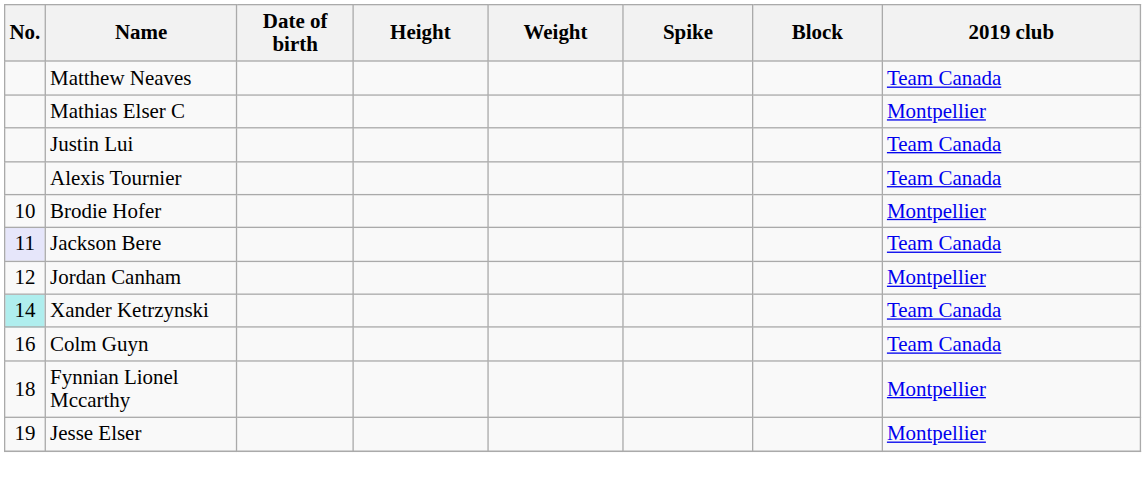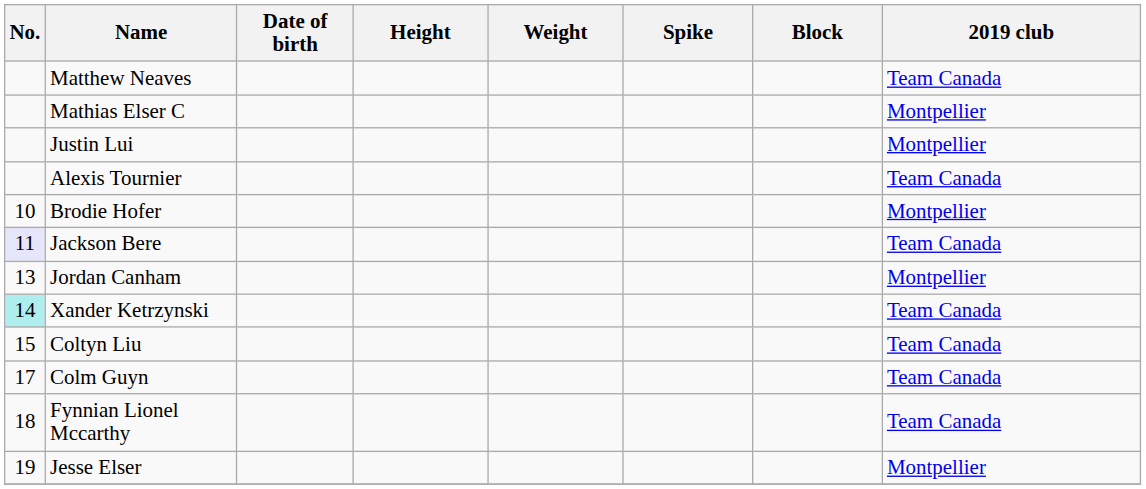 <table class="wikitable sortable" style="font-size:100%; text-align:center;">
 <tr>
 <th>No.</th>
 <th style="width:13em">Name</th>
 <th style="width:8em">Date of birth</th>
 <th style="width:9em">Height</th>
 <th style="width:9em">Weight</th>
 <th style="width:9em">Spike</th>
 <th style="width:9em">Block</th>
 <th style="width:19em">2019 club</th>
 </tr>
 <tr>
 <td></td>
 <td align=left>Matthew Neaves</td>
 <td align=right></td>
 <td></td>
 <td></td>
 <td></td>
 <td></td>
 <td align=left> <a href='#'>Team Canada</a></td>
 </tr>
 <tr>
 <td></td>
 <td align=left>Mathias Elser C</td>
 <td align=right></td>
 <td></td>
 <td></td>
 <td></td>
 <td></td>
 <td align=left> <a href='#'>Montpellier</a></td>
 </tr>
 <tr>
 <td></td>
 <td align=left>Justin Lui</td>
 <td align=right></td>
 <td></td>
 <td></td>
 <td></td>
 <td></td>
-<td align=left> <a href='#'>Team Canada</a></td>
+<td align=left> <a href='#'>Montpellier</a></td>
 </tr>
 <tr>
 <td></td>
 <td align=left>Alexis Tournier</td>
 <td align=right></td>
 <td></td>
 <td></td>
 <td></td>
 <td></td>
 <td align=left> <a href='#'>Team Canada</a></td>
 </tr>
 <tr>
 <td>10</td>
 <td align=left>Brodie Hofer</td>
 <td align=right></td>
 <td></td>
 <td></td>
 <td></td>
 <td></td>
 <td align=left> <a href='#'>Montpellier</a></td>
 </tr>
 <tr>
 <td style="background: lavender;">11</td>
 <td align=left>Jackson Bere</td>
 <td align=right></td>
 <td></td>
 <td></td>
 <td></td>
 <td></td>
 <td align=left> <a href='#'>Team Canada</a></td>
 </tr>
 <tr>
-<td>12</td>
+<td>13</td>
 <td align=left>Jordan Canham</td>
 <td align=right></td>
 <td></td>
 <td></td>
 <td></td>
 <td></td>
 <td align=left> <a href='#'>Montpellier</a></td>
 </tr>
 <tr>
 <td style="background: paleturquoise;">14</td>
 <td align=left>Xander Ketrzynski</td>
 <td align=right></td>
 <td></td>
 <td></td>
 <td></td>
 <td></td>
 <td align=left> <a href='#'>Team Canada</a></td>
 </tr>
 <tr>
-<td>16</td>
+<td>15</td>
+<td align=left>Coltyn Liu</td>
+<td align=right></td>
+<td></td>
+<td></td>
+<td></td>
+<td></td>
+<td align=left> <a href='#'>Team Canada</a></td>
+</tr>
+<tr>
+<td>17</td>
 <td align=left>Colm Guyn</td>
 <td align=right></td>
 <td></td>
 <td></td>
 <td></td>
 <td></td>
 <td align=left> <a href='#'>Team Canada</a></td>
 </tr>
 <tr>
 <td>18</td>
 <td align=left>Fynnian Lionel Mccarthy</td>
 <td align=right></td>
 <td></td>
 <td></td>
 <td></td>
 <td></td>
-<td align=left> <a href='#'>Montpellier</a></td>
+<td align=left> <a href='#'>Team Canada</a></td>
 </tr>
 <tr>
 <td>19</td>
 <td align=left>Jesse Elser</td>
 <td align=right></td>
 <td></td>
 <td></td>
 <td></td>
 <td></td>
 <td align=left> <a href='#'>Montpellier</a></td>
 </tr>
 <tr>
 </tr>
 </table>
